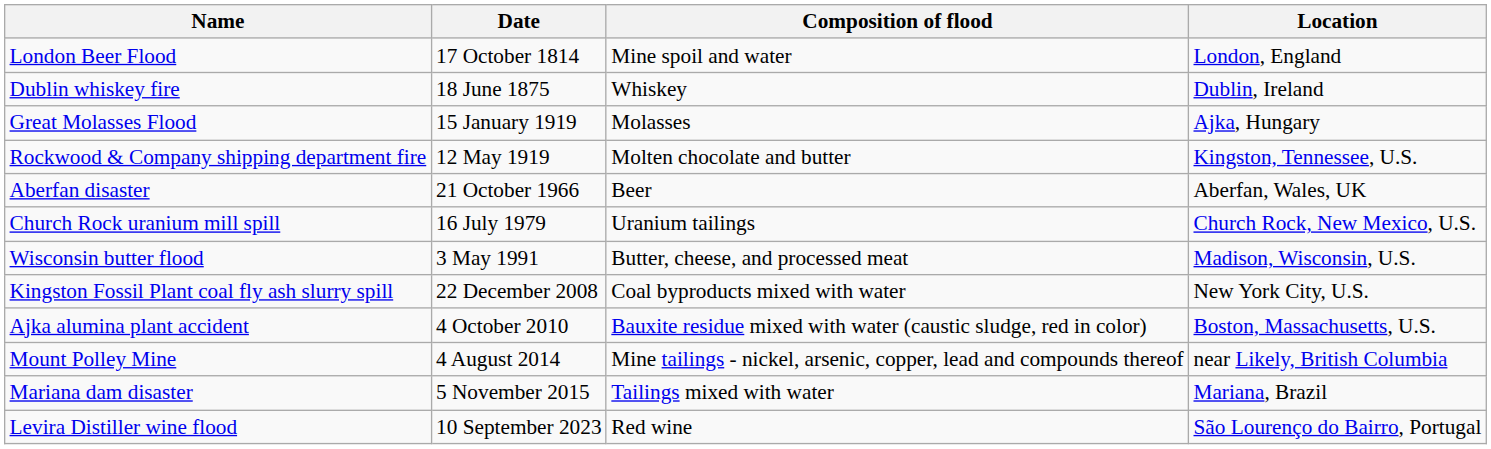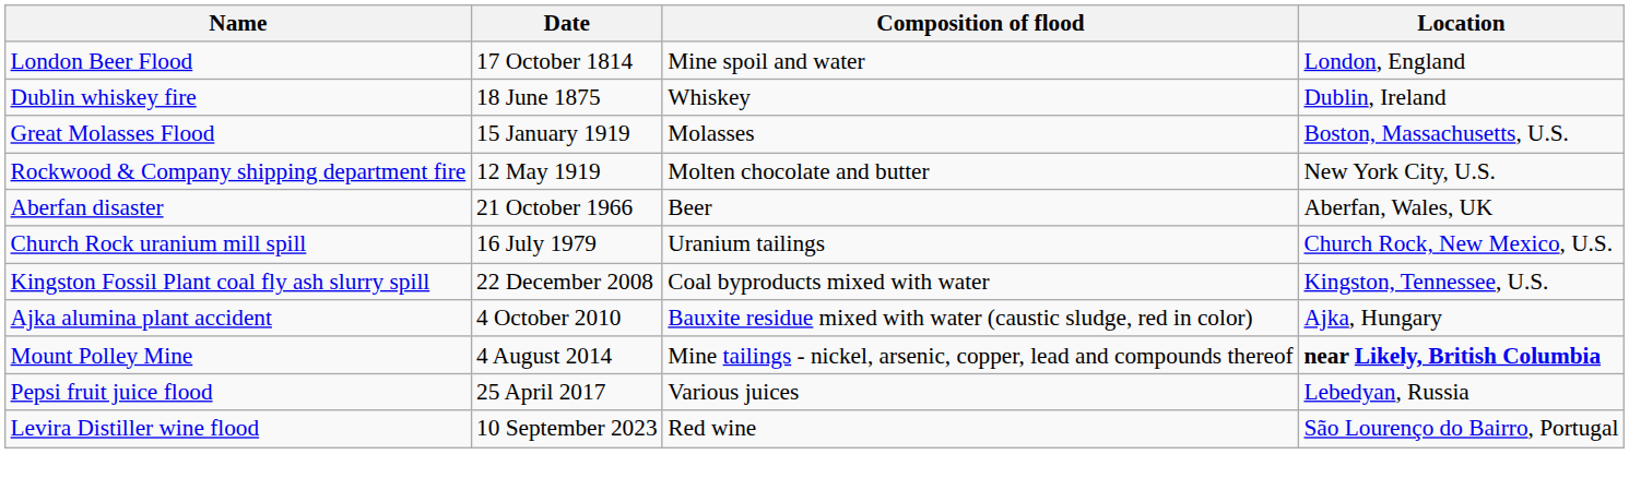 <table class="wikitable sortable">
 <tr>
 <th scope="col">Name</th>
 <th scope="col" data-sort-type="date">Date</th>
 <th scope="col">Composition of flood</th>
 <th scope="col">Location</th>
 </tr>
 <tr>
 <td><a href='#'>London Beer Flood</a></td>
 <td>17 October 1814</td>
 <td>Mine spoil and water</td>
 <td><a href='#'>London</a>, England</td>
 </tr>
 <tr>
 <td><a href='#'>Dublin whiskey fire</a></td>
 <td>18 June 1875</td>
 <td>Whiskey</td>
 <td><a href='#'>Dublin</a>, Ireland</td>
 </tr>
 <tr>
 <td><a href='#'>Great Molasses Flood</a></td>
 <td>15 January 1919</td>
 <td>Molasses</td>
-<td><a href='#'>Ajka</a>, Hungary</td>
+<td><a href='#'>Boston, Massachusetts</a>, U.S.</td>
 </tr>
 <tr>
 <td><a href='#'>Rockwood & Company shipping department fire</a></td>
 <td>12 May 1919</td>
 <td>Molten chocolate and butter</td>
-<td><a href='#'>Kingston, Tennessee</a>, U.S.</td>
+<td>New York City, U.S.</td>
 </tr>
 <tr>
 <td><a href='#'>Aberfan disaster</a></td>
 <td>21 October 1966</td>
 <td>Beer</td>
 <td>Aberfan, Wales, UK</td>
 </tr>
 <tr>
 <td><a href='#'>Church Rock uranium mill spill</a></td>
 <td>16 July 1979</td>
 <td>Uranium tailings</td>
 <td><a href='#'>Church Rock, New Mexico</a>, U.S.</td>
 </tr>
 <tr>
-<td><a href='#'>Wisconsin butter flood</a></td>
-<td>3 May 1991</td>
-<td>Butter, cheese, and processed meat</td>
-<td><a href='#'>Madison, Wisconsin</a>, U.S.</td>
-</tr>
-<tr>
 <td><a href='#'>Kingston Fossil Plant coal fly ash slurry spill</a></td>
 <td>22 December 2008</td>
 <td>Coal byproducts mixed with water</td>
-<td>New York City, U.S.</td>
+<td><a href='#'>Kingston, Tennessee</a>, U.S.</td>
 </tr>
 <tr>
 <td><a href='#'>Ajka alumina plant accident</a></td>
 <td>4 October 2010</td>
 <td><a href='#'>Bauxite residue</a> mixed with water (caustic sludge, red in color)</td>
-<td><a href='#'>Boston, Massachusetts</a>, U.S.</td>
+<td><a href='#'>Ajka</a>, Hungary</td>
 </tr>
 <tr>
 <td><a href='#'>Mount Polley Mine</a></td>
 <td>4 August 2014</td>
 <td>Mine <a href='#'>tailings</a> - nickel, arsenic, copper, lead and compounds thereof</td>
-<td>near <a href='#'>Likely, British Columbia</a></td>
+<td><strong>near <a href='#'>Likely, British Columbia</a></strong></td>
 </tr>
 <tr>
-<td><a href='#'>Mariana dam disaster</a></td>
-<td>5 November 2015</td>
-<td><a href='#'>Tailings</a> mixed with water</td>
-<td><a href='#'>Mariana</a>, Brazil</td>
+<td><a href='#'>Pepsi fruit juice flood</a></td>
+<td>25 April 2017</td>
+<td>Various juices</td>
+<td><a href='#'>Lebedyan</a>, Russia</td>
 </tr>
 <tr>
 <td><a href='#'>Levira Distiller wine flood</a></td>
 <td>10 September 2023</td>
 <td>Red wine</td>
 <td><a href='#'>São Lourenço do Bairro</a>, Portugal</td>
 </tr>
 </table>
